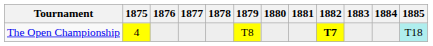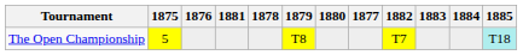 <table class="wikitable" style="font-size:95%;text-align:center;">
 <tr>
 <th>Tournament</th>
 <th>1875</th>
 <th>1876</th>
-<th>1877</th>
+<th>1881</th>
 <th>1878</th>
 <th>1879</th>
 <th>1880</th>
-<th>1881</th>
+<th>1877</th>
 <th>1882</th>
 <th>1883</th>
 <th>1884</th>
 <th>1885</th>
 </tr>
 <tr>
 <td align=left><a href='#'>The Open Championship</a></td>
-<td style="background:yellow;">4</td>
+<td style="background:yellow;">5</td>
 <td style="background:#eeeeee;"></td>
 <td style="background:#eeeeee;"></td>
 <td style="background:#eeeeee;"></td>
 <td style="background:yellow;">T8</td>
 <td style="background:#eeeeee;"></td>
 <td style="background:#eeeeee;"></td>
-<td style="background:yellow;"><strong>T7</strong></td>
+<td style="background:yellow;">T7</td>
 <td style="background:#eeeeee;"></td>
 <td style="background:#eeeeee;"></td>
 <td style="background: paleturquoise;">T18</td>
 </tr>
 </table>
